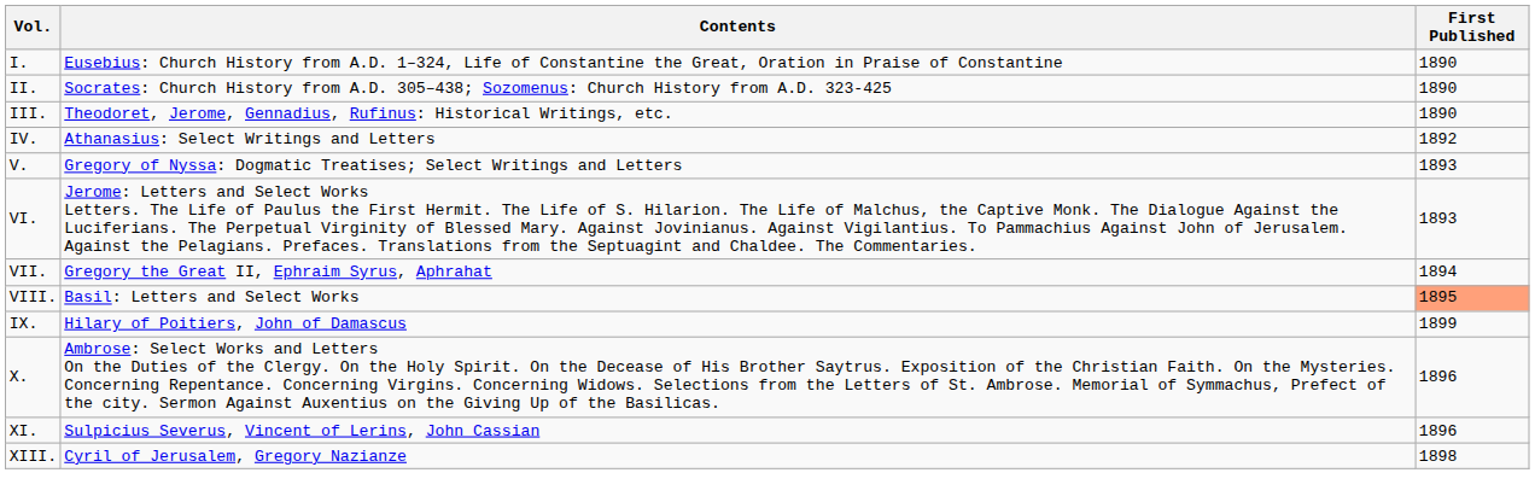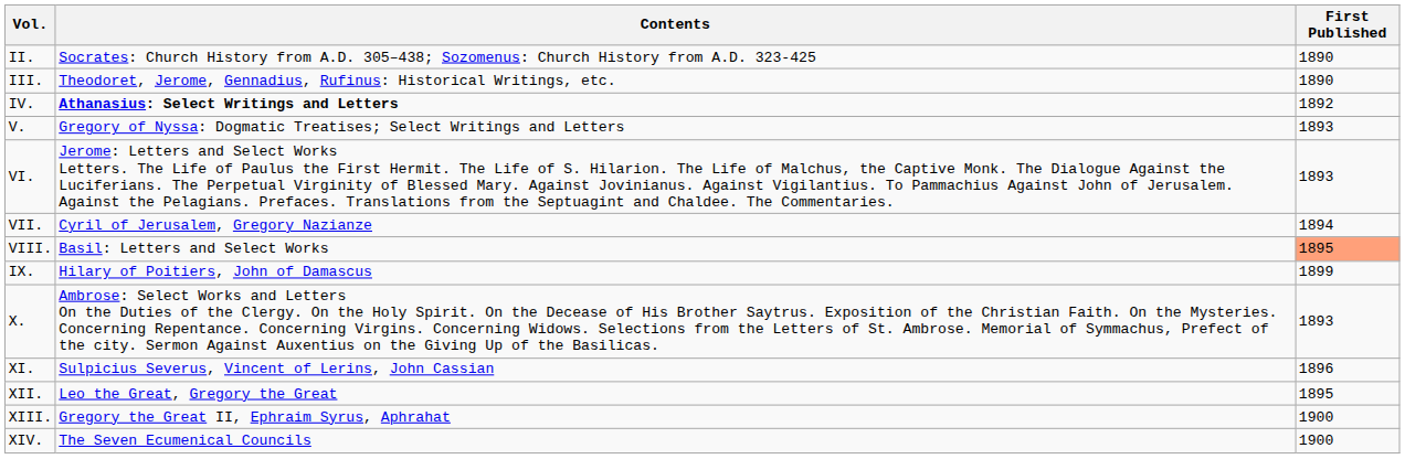 <table class="wikitable">
 <tr>
 <th>Vol.</th>
 <th>Contents</th>
 <th>First Published</th>
-</tr>
-<tr>
-<td>I.</td>
-<td><a href='#'>Eusebius</a>: Church History from A.D. 1–324, Life of Constantine the Great, Oration in Praise of Constantine</td>
-<td>1890</td>
 </tr>
 <tr>
 <td>II.</td>
 <td><a href='#'>Socrates</a>: Church History from A.D. 305–438; <a href='#'>Sozomenus</a>: Church History from A.D. 323-425</td>
 <td>1890</td>
 </tr>
 <tr>
 <td>III.</td>
 <td><a href='#'>Theodoret</a>, <a href='#'>Jerome</a>, <a href='#'>Gennadius</a>, <a href='#'>Rufinus</a>: Historical Writings, etc.</td>
 <td>1890</td>
 </tr>
 <tr>
 <td>IV.</td>
-<td><a href='#'>Athanasius</a>: Select Writings and Letters</td>
+<td><strong><a href='#'>Athanasius</a>: Select Writings and Letters</strong></td>
 <td>1892</td>
 </tr>
 <tr>
 <td>V.</td>
 <td><a href='#'>Gregory of Nyssa</a>: Dogmatic Treatises; Select Writings and Letters</td>
 <td>1893</td>
 </tr>
 <tr>
 <td>VI.</td>
 <td><a href='#'>Jerome</a>: Letters and Select Works<br>Letters. The Life of Paulus the First Hermit. The Life of S. Hilarion. The Life of Malchus, the Captive Monk. The Dialogue Against the Luciferians. The Perpetual Virginity of Blessed Mary. Against Jovinianus. Against Vigilantius. To Pammachius Against John of Jerusalem. Against the Pelagians. Prefaces. Translations from the Septuagint and Chaldee. The Commentaries.</td>
 <td>1893</td>
 </tr>
 <tr>
 <td>VII.</td>
-<td><a href='#'>Gregory the Great</a> II, <a href='#'>Ephraim Syrus</a>, <a href='#'>Aphrahat</a></td>
+<td><a href='#'>Cyril of Jerusalem</a>, <a href='#'>Gregory Nazianze</a></td>
 <td>1894</td>
 </tr>
 <tr>
 <td>VIII.</td>
 <td><a href='#'>Basil</a>: Letters and Select Works</td>
 <td style="background: lightsalmon;">1895</td>
 </tr>
 <tr>
 <td>IX.</td>
 <td><a href='#'>Hilary of Poitiers</a>, <a href='#'>John of Damascus</a></td>
 <td>1899</td>
 </tr>
 <tr>
 <td>X.</td>
 <td><a href='#'>Ambrose</a>: Select Works and Letters<br>On the Duties of the Clergy. On the Holy Spirit. On the Decease of His Brother Saytrus. Exposition of the Christian Faith. On the Mysteries. Concerning Repentance. Concerning Virgins. Concerning Widows. Selections from the Letters of St. Ambrose. Memorial of Symmachus, Prefect of the city. Sermon Against Auxentius on the Giving Up of the Basilicas.</td>
-<td>1896</td>
+<td>1893</td>
 </tr>
 <tr>
 <td>XI.</td>
 <td><a href='#'>Sulpicius Severus</a>, <a href='#'>Vincent of Lerins</a>, <a href='#'>John Cassian</a></td>
 <td>1896</td>
 </tr>
 <tr>
+<td>XII.</td>
+<td><a href='#'>Leo the Great</a>, <a href='#'>Gregory the Great</a></td>
+<td>1895</td>
+</tr>
+<tr>
 <td>XIII.</td>
-<td><a href='#'>Cyril of Jerusalem</a>, <a href='#'>Gregory Nazianze</a></td>
-<td>1898</td>
+<td><a href='#'>Gregory the Great</a> II, <a href='#'>Ephraim Syrus</a>, <a href='#'>Aphrahat</a></td>
+<td>1900</td>
+</tr>
+<tr>
+<td>XIV.</td>
+<td><a href='#'>The Seven Ecumenical Councils</a></td>
+<td>1900</td>
 </tr>
 </table>
